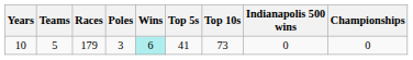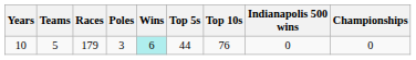 <table class="wikitable" style="text-align:center; font-size:95%">
 <tr>
 <th>Years</th>
 <th>Teams</th>
 <th>Races</th>
 <th>Poles</th>
 <th>Wins</th>
 <th>Top 5s</th>
 <th>Top 10s</th>
 <th>Indianapolis 500<br>wins</th>
 <th>Championships</th>
 </tr>
 <tr>
 <td>10</td>
 <td>5</td>
 <td>179</td>
 <td>3</td>
 <td style="background: paleturquoise;">6</td>
-<td>41</td>
-<td>73</td>
+<td>44</td>
+<td>76</td>
 <td>0</td>
 <td>0</td>
 </tr>
 </table>
